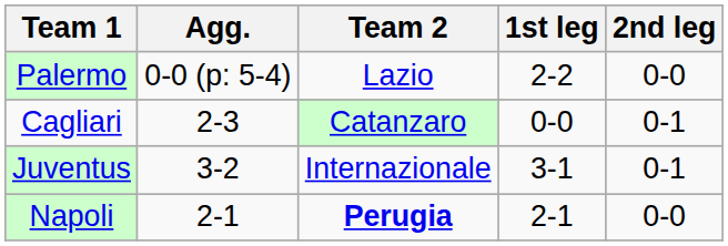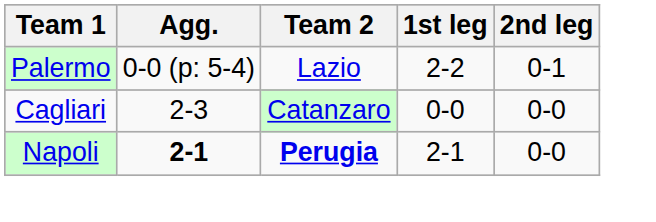 <table class="wikitable" style="text-align: center">
 <tr>
 <th>Team 1</th>
 <th>Agg.</th>
 <th>Team 2</th>
 <th>1st leg</th>
 <th>2nd leg</th>
 </tr>
 <tr>
 <td bgcolor="ccffcc"><a href='#'>Palermo</a></td>
 <td>0-0 (p: 5-4)</td>
 <td><a href='#'>Lazio</a></td>
 <td>2-2</td>
-<td>0-0</td>
+<td>0-1</td>
 </tr>
 <tr>
 <td><a href='#'>Cagliari</a></td>
 <td>2-3</td>
 <td bgcolor="ccffcc"><a href='#'>Catanzaro</a></td>
 <td>0-0</td>
-<td>0-1</td>
-</tr>
-<tr>
-<td bgcolor="ccffcc"><a href='#'>Juventus</a></td>
-<td>3-2</td>
-<td><a href='#'>Internazionale</a></td>
-<td>3-1</td>
-<td>0-1</td>
+<td>0-0</td>
 </tr>
 <tr>
 <td bgcolor="ccffcc"><a href='#'>Napoli</a></td>
-<td>2-1</td>
+<td><strong>2-1</strong></td>
 <td><strong><a href='#'>Perugia</a></strong></td>
 <td>2-1</td>
 <td>0-0</td>
 </tr>
 </table>
